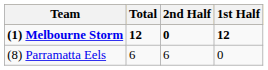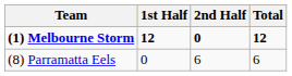 <table class="wikitable" style="margin:1em auto;">
 <tr bgcolor="#FFCC33">
 <th>Team</th>
+<th>1st Half</th>
+<th>2nd Half</th>
 <th>Total</th>
-<th>2nd Half</th>
-<th>1st Half</th>
 </tr>
 <tr>
 <td><strong>(1) <a href='#'>Melbourne Storm</a></strong></td>
 <td><strong>12</strong></td>
 <td><strong>0</strong></td>
 <td><strong>12</strong></td>
 </tr>
 <tr>
 <td>(8) <a href='#'>Parramatta Eels</a></td>
+<td>0</td>
 <td>6</td>
 <td>6</td>
-<td>0</td>
 </tr>
 </table>
